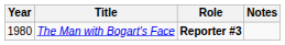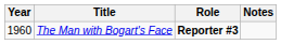 <table class="wikitable">
 <tr>
 <th>Year</th>
 <th>Title</th>
 <th>Role</th>
 <th>Notes</th>
 </tr>
 <tr>
-<td>1980</td>
+<td>1960</td>
 <td><em><a href='#'>The Man with Bogart's Face</a></em></td>
 <td><strong>Reporter #3</strong></td>
 <td></td>
 </tr>
 </table>
